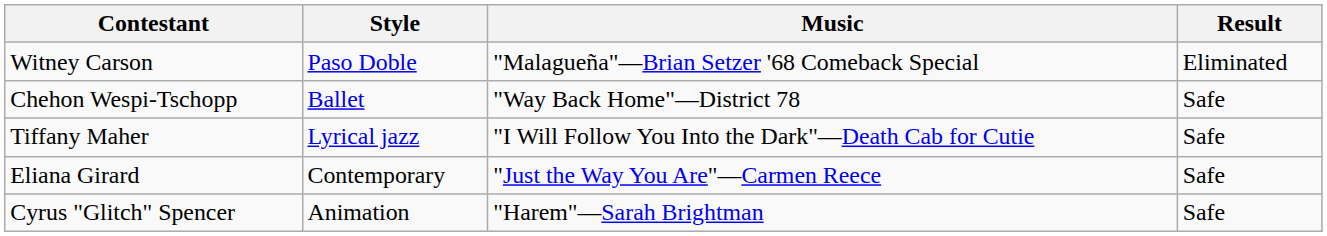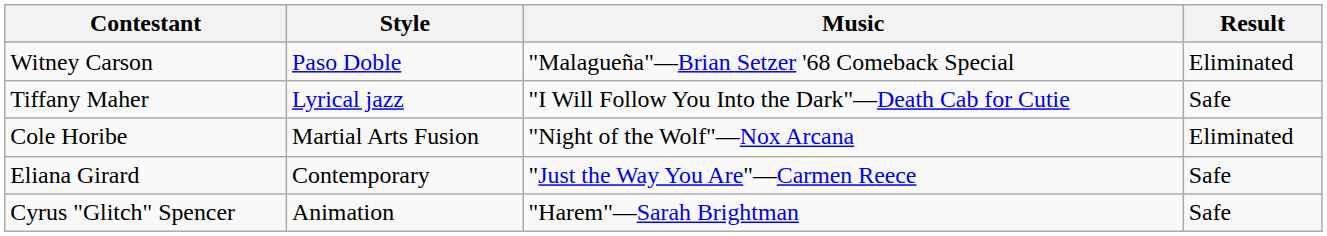 <table class="wikitable" style="width:70%;">
 <tr>
 <th>Contestant</th>
 <th>Style</th>
 <th>Music</th>
 <th>Result</th>
 </tr>
 <tr>
 <td>Witney Carson</td>
 <td><a href='#'>Paso Doble</a></td>
 <td>"Malagueña"—<a href='#'>Brian Setzer</a> '68 Comeback Special</td>
 <td>Eliminated</td>
 </tr>
 <tr>
-<td>Chehon Wespi-Tschopp</td>
-<td><a href='#'>Ballet</a></td>
-<td>"Way Back Home"—District 78</td>
-<td>Safe</td>
-</tr>
-<tr>
 <td>Tiffany Maher</td>
 <td><a href='#'>Lyrical jazz</a></td>
 <td>"I Will Follow You Into the Dark"—<a href='#'>Death Cab for Cutie</a></td>
 <td>Safe</td>
+</tr>
+<tr>
+<td>Cole Horibe</td>
+<td>Martial Arts Fusion</td>
+<td>"Night of the Wolf"—<a href='#'>Nox Arcana</a></td>
+<td>Eliminated</td>
 </tr>
 <tr>
 <td>Eliana Girard</td>
 <td>Contemporary</td>
 <td>"<a href='#'>Just the Way You Are</a>"—<a href='#'>Carmen Reece</a></td>
 <td>Safe</td>
 </tr>
 <tr>
 <td>Cyrus "Glitch" Spencer</td>
 <td>Animation</td>
 <td>"Harem"—<a href='#'>Sarah Brightman</a></td>
 <td>Safe</td>
 </tr>
 </table>
